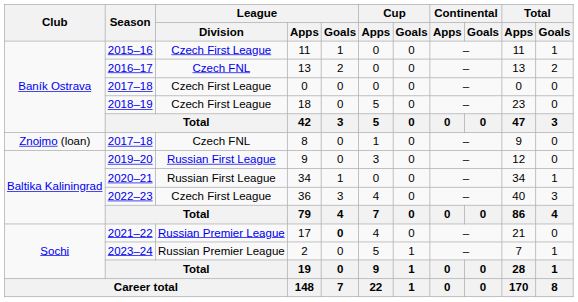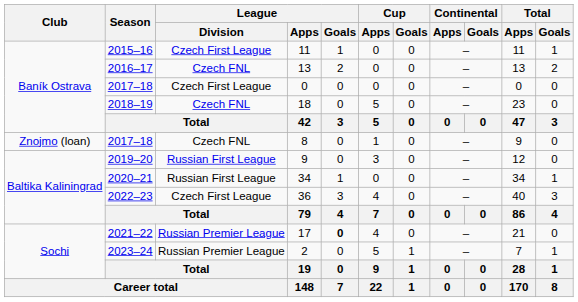 <table class="wikitable" style="text-align: center;">
 <tr>
 <th rowspan=2>Club</th>
 <th rowspan=2>Season</th>
 <th colspan=3>League</th>
 <th colspan=2>Cup</th>
 <th colspan=2>Continental</th>
 <th colspan=2>Total</th>
 </tr>
 <tr>
 <th>Division</th>
 <th>Apps</th>
 <th>Goals</th>
 <th>Apps</th>
 <th>Goals</th>
 <th>Apps</th>
 <th>Goals</th>
 <th>Apps</th>
 <th>Goals</th>
 </tr>
 <tr>
 <td rowspan="5"><a href='#'>Baník Ostrava</a></td>
 <td><a href='#'>2015–16</a></td>
 <td><a href='#'>Czech First League</a></td>
 <td>11</td>
 <td>1</td>
 <td>0</td>
 <td>0</td>
 <td colspan=2>–</td>
 <td>11</td>
 <td>1</td>
 </tr>
 <tr>
 <td><a href='#'>2016–17</a></td>
 <td><a href='#'>Czech FNL</a></td>
 <td>13</td>
 <td>2</td>
 <td>0</td>
 <td>0</td>
 <td colspan=2>–</td>
 <td>13</td>
 <td>2</td>
 </tr>
 <tr>
 <td><a href='#'>2017–18</a></td>
 <td>Czech First League</td>
 <td>0</td>
 <td>0</td>
 <td>0</td>
 <td>0</td>
 <td colspan=2>–</td>
 <td>0</td>
 <td>0</td>
 </tr>
 <tr>
 <td><a href='#'>2018–19</a></td>
-<td>Czech First League</td>
+<td><a href='#'>Czech FNL</a></td>
 <td>18</td>
 <td>0</td>
 <td>5</td>
 <td>0</td>
 <td colspan=2>–</td>
 <td>23</td>
 <td>0</td>
 </tr>
 <tr>
 <th colspan=2>Total</th>
 <th>42</th>
 <th>3</th>
 <th>5</th>
 <th>0</th>
 <th>0</th>
 <th>0</th>
 <th>47</th>
 <th>3</th>
 </tr>
 <tr>
 <td><a href='#'>Znojmo</a> (loan)</td>
 <td><a href='#'>2017–18</a></td>
 <td>Czech FNL</td>
 <td>8</td>
 <td>0</td>
 <td>1</td>
 <td>0</td>
 <td colspan=2>–</td>
 <td>9</td>
 <td>0</td>
 </tr>
 <tr>
 <td rowspan="4"><a href='#'>Baltika Kaliningrad</a></td>
 <td><a href='#'>2019–20</a></td>
 <td><a href='#'>Russian First League</a></td>
 <td>9</td>
 <td>0</td>
 <td>3</td>
 <td>0</td>
 <td colspan=2>–</td>
 <td>12</td>
 <td>0</td>
 </tr>
 <tr>
 <td><a href='#'>2020–21</a></td>
 <td>Russian First League</td>
 <td>34</td>
 <td>1</td>
 <td>0</td>
 <td>0</td>
 <td colspan=2>–</td>
 <td>34</td>
 <td>1</td>
 </tr>
 <tr>
 <td><a href='#'>2022–23</a></td>
 <td>Czech First League</td>
 <td>36</td>
 <td>3</td>
 <td>4</td>
 <td>0</td>
 <td colspan=2>–</td>
 <td>40</td>
 <td>3</td>
 </tr>
 <tr>
 <th colspan=2>Total</th>
 <th>79</th>
 <th>4</th>
 <th>7</th>
 <th>0</th>
 <th>0</th>
 <th>0</th>
 <th>86</th>
 <th>4</th>
 </tr>
 <tr>
 <td rowspan="3"><a href='#'>Sochi</a></td>
 <td><a href='#'>2021–22</a></td>
 <td><a href='#'>Russian Premier League</a></td>
 <td>17</td>
 <td><strong>0</strong></td>
 <td>4</td>
 <td>0</td>
 <td colspan=2>–</td>
 <td>21</td>
 <td>0</td>
 </tr>
 <tr>
 <td><a href='#'>2023–24</a></td>
 <td>Russian Premier League</td>
 <td>2</td>
 <td>0</td>
 <td>5</td>
 <td>1</td>
 <td colspan=2>–</td>
 <td>7</td>
 <td>1</td>
 </tr>
 <tr>
 <th colspan=2>Total</th>
 <th>19</th>
 <th>0</th>
 <th>9</th>
 <th>1</th>
 <th>0</th>
 <th>0</th>
 <th>28</th>
 <th>1</th>
 </tr>
 <tr>
 <th colspan=3>Career total</th>
 <th>148</th>
 <th>7</th>
 <th>22</th>
 <th>1</th>
 <th>0</th>
 <th>0</th>
 <th>170</th>
 <th>8</th>
 </tr>
 </table>
